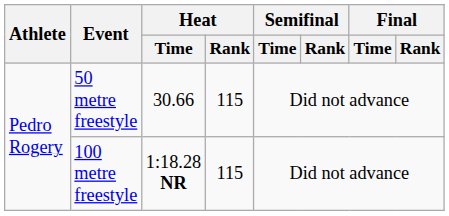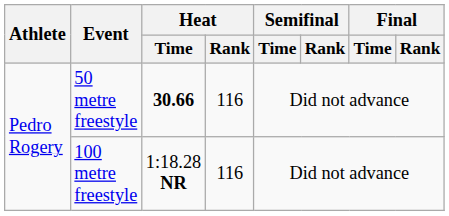 <table class="wikitable" style="text-align:center; font-size:90%; width:50%;">
 <tr>
 <th rowspan="2">Athlete</th>
 <th rowspan="2">Event</th>
 <th colspan="2">Heat</th>
 <th colspan="2">Semifinal</th>
 <th colspan="2">Final</th>
 </tr>
 <tr style="font-size:95%">
 <th>Time</th>
 <th>Rank</th>
 <th>Time</th>
 <th>Rank</th>
 <th>Time</th>
 <th>Rank</th>
 </tr>
 <tr>
 <td align=left rowspan=2><a href='#'>Pedro Rogery</a></td>
 <td align=left><a href='#'>50 metre freestyle</a></td>
-<td>30.66</td>
-<td>115</td>
+<td><strong>30.66</strong></td>
+<td>116</td>
 <td colspan=4>Did not advance</td>
 </tr>
 <tr>
 <td align=left><a href='#'>100 metre freestyle</a></td>
 <td>1:18.28  <strong>NR</strong></td>
-<td>115</td>
+<td>116</td>
 <td colspan=4>Did not advance</td>
 </tr>
 </table>
